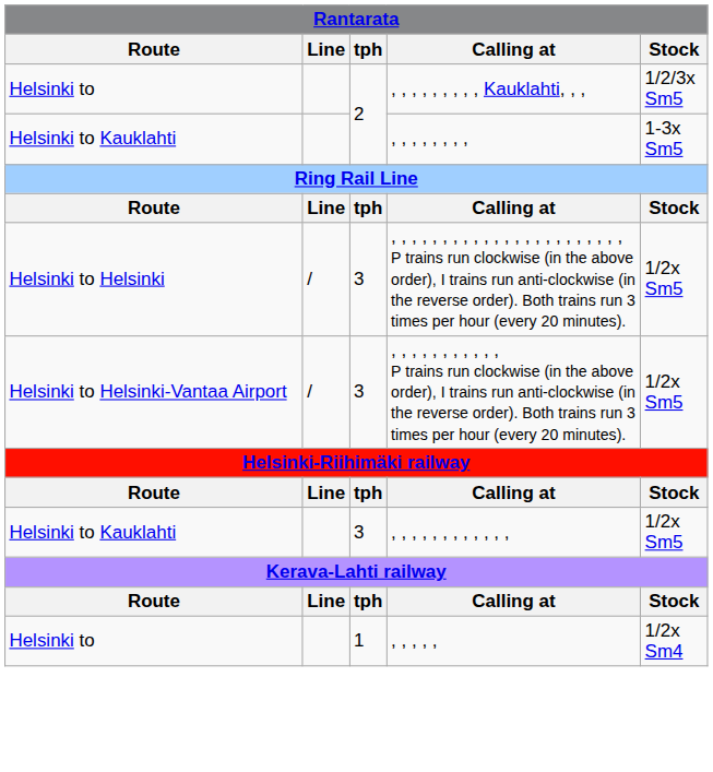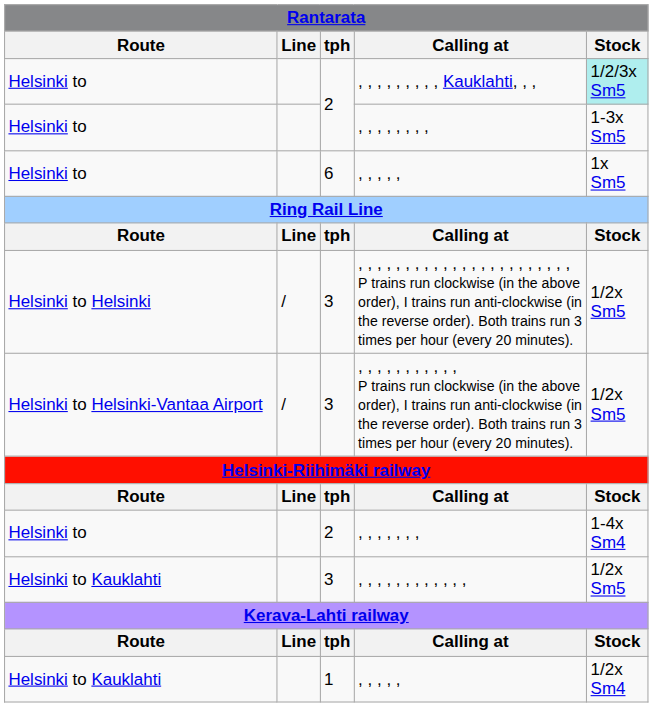 <table class="wikitable">
 <tr>
 <th colspan="5" style="background:#868789; color:#FFFFFF"><a href='#'>Rantarata</a></th>
 </tr>
 <tr>
 <th width="250px">Route</th>
 <th>Line</th>
 <th>tph</th>
 <th>Calling at</th>
 <th>Stock</th>
 </tr>
 <tr>
 <td><a href='#'>Helsinki</a> to </td>
 <td></td>
 <td rowspan="2">2</td>
 <td>, , , , , , , , , <a href='#'>Kauklahti</a>, , , </td>
-<td>1/2/3x <a href='#'>Sm5</a></td>
+<td style="background: paleturquoise;">1/2/3x <a href='#'>Sm5</a></td>
 </tr>
 <tr>
-<td><a href='#'>Helsinki</a> to <a href='#'>Kauklahti</a></td>
+<td><a href='#'>Helsinki</a> to </td>
 <td></td>
 <td>, , , , , , , , </td>
 <td>1-3x <a href='#'>Sm5</a></td>
+</tr>
+<tr>
+<td><a href='#'>Helsinki</a> to </td>
+<td></td>
+<td>6</td>
+<td>, , , , , </td>
+<td>1x <a href='#'>Sm5</a></td>
 </tr>
 <tr>
 <th colspan="5" style="background:#A0CFFF; color:#FFFFFF"><a href='#'>Ring Rail Line</a></th>
 </tr>
 <tr>
 <th width="250px">Route</th>
 <th>Line</th>
 <th>tph</th>
 <th>Calling at</th>
 <th>Stock</th>
 </tr>
 <tr>
 <td><a href='#'>Helsinki</a> to <a href='#'>Helsinki</a></td>
 <td>/</td>
 <td>3</td>
 <td>, , , , , , , , , , , , , , , , , , , , , , , <br><small>P trains run clockwise (in the above order), I trains run anti-clockwise (in the reverse order). Both trains run 3 times per hour (every 20 minutes).</small></td>
 <td>1/2x <a href='#'>Sm5</a></td>
 </tr>
 <tr>
 <td><a href='#'>Helsinki</a> to <a href='#'>Helsinki-Vantaa Airport</a></td>
 <td>/</td>
 <td>3</td>
 <td>, , , , , , , , , , , <br><small>P trains run clockwise (in the above order), I trains run anti-clockwise (in the reverse order). Both trains run 3 times per hour (every 20 minutes).</small></td>
 <td>1/2x <a href='#'>Sm5</a></td>
 </tr>
 <tr>
 <th colspan="5" style="background:#FF0F00; color:#FFFFFF"><a href='#'>Helsinki-Riihimäki railway</a></th>
 </tr>
 <tr>
 <th width="250px">Route</th>
 <th>Line</th>
 <th>tph</th>
 <th>Calling at</th>
 <th>Stock</th>
 </tr>
 <tr>
+<td><a href='#'>Helsinki</a> to </td>
+<td></td>
+<td>2</td>
+<td>, , , , , ,  , </td>
+<td>1-4x <a href='#'>Sm4</a></td>
+</tr>
+<tr>
 <td><a href='#'>Helsinki</a> to <a href='#'>Kauklahti</a></td>
 <td></td>
 <td>3</td>
 <td>, , , , , , , , , , , , </td>
 <td>1/2x <a href='#'>Sm5</a></td>
 </tr>
 <tr>
 <th colspan="5" style="background:#B493FF; color:#FFFFFF"><a href='#'>Kerava-Lahti railway</a></th>
 </tr>
 <tr>
 <th width="250px">Route</th>
 <th>Line</th>
 <th>tph</th>
 <th>Calling at</th>
 <th>Stock</th>
 </tr>
 <tr>
-<td><a href='#'>Helsinki</a> to </td>
+<td><a href='#'>Helsinki</a> to <a href='#'>Kauklahti</a></td>
 <td></td>
 <td>1</td>
 <td>, , , , , </td>
 <td>1/2x <a href='#'>Sm4</a></td>
 </tr>
 </table>
